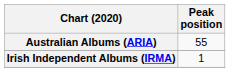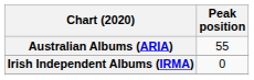 <table class="wikitable sortable plainrowheaders" style="text-align:center">
 <tr>
 <th scope="col">Chart (2020)</th>
 <th scope="col">Peak<br>position</th>
 </tr>
 <tr>
 <th scope="row">Australian Albums (<a href='#'>ARIA</a>)</th>
 <td>55</td>
 </tr>
 <tr>
 </tr>
 <tr>
 </tr>
 <tr>
 </tr>
 <tr>
 </tr>
 <tr>
 </tr>
 <tr>
 </tr>
 <tr>
 <th scope="row">Irish Independent Albums (<a href='#'>IRMA</a>)</th>
-<td>1</td>
+<td>0</td>
 </tr>
 <tr>
 </tr>
 <tr>
 </tr>
 <tr>
 </tr>
 <tr>
 </tr>
 </table>
